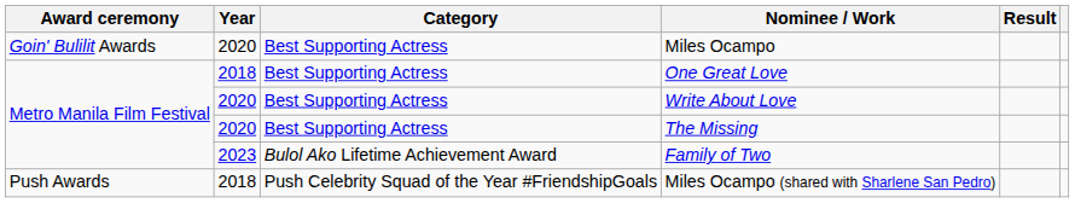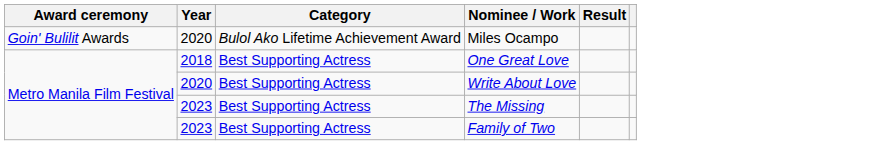 <table class="wikitable plainrowheaders sortable">
 <tr>
 <th>Award ceremony</th>
 <th>Year</th>
 <th>Category</th>
 <th>Nominee / Work</th>
 <th>Result</th>
 <th class="unsortable"></th>
 </tr>
 <tr>
 <td><em><a href='#'>Goin' Bulilit</a></em> Awards</td>
 <td>2020</td>
-<td><a href='#'>Best Supporting Actress</a></td>
+<td><em>Bulol Ako</em> Lifetime Achievement Award</td>
 <td>Miles Ocampo</td>
 <td></td>
 <td></td>
 </tr>
 <tr>
 <td rowspan="4"><a href='#'>Metro Manila Film Festival</a></td>
 <td><a href='#'>2018</a></td>
 <td><a href='#'>Best Supporting Actress</a></td>
 <td><em><a href='#'>One Great Love</a></em></td>
 <td></td>
 <td></td>
 </tr>
 <tr>
 <td><a href='#'>2020</a></td>
 <td><a href='#'>Best Supporting Actress</a></td>
 <td><em><a href='#'>Write About Love</a></em></td>
 <td></td>
 <td></td>
 </tr>
 <tr>
-<td><a href='#'>2020</a></td>
+<td><a href='#'>2023</a></td>
 <td><a href='#'>Best Supporting Actress</a></td>
 <td><em><a href='#'>The Missing</a></em></td>
 <td></td>
 <td></td>
 </tr>
 <tr>
 <td><a href='#'>2023</a></td>
-<td><em>Bulol Ako</em> Lifetime Achievement Award</td>
+<td><a href='#'>Best Supporting Actress</a></td>
 <td><em><a href='#'>Family of Two</a></em></td>
 <td></td>
 <td></td>
 </tr>
-<tr>
-<td>Push Awards</td>
-<td>2018</td>
-<td>Push Celebrity Squad of the Year #FriendshipGoals</td>
-<td>Miles Ocampo <small>(shared with <a href='#'>Sharlene San Pedro</a>)</small></td>
-<td></td>
-<td></td>
-</tr>
 </table>
